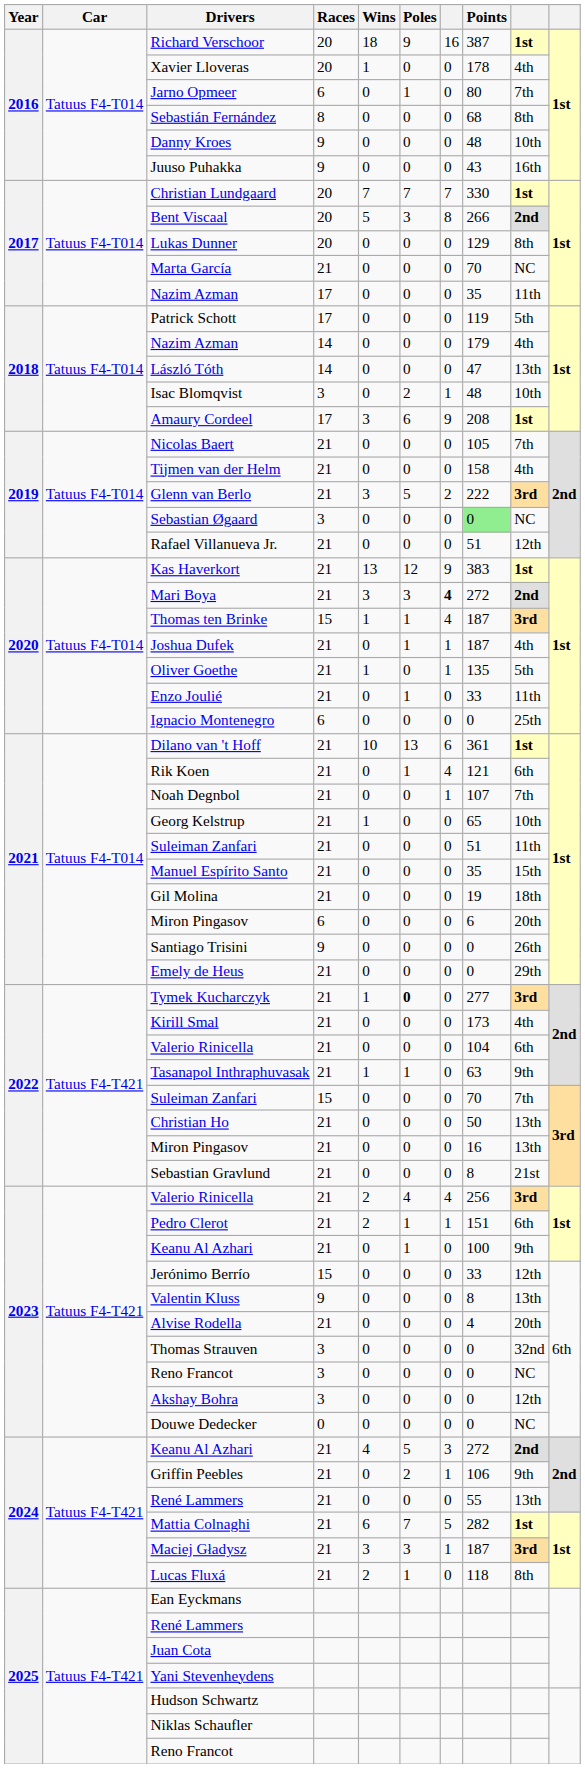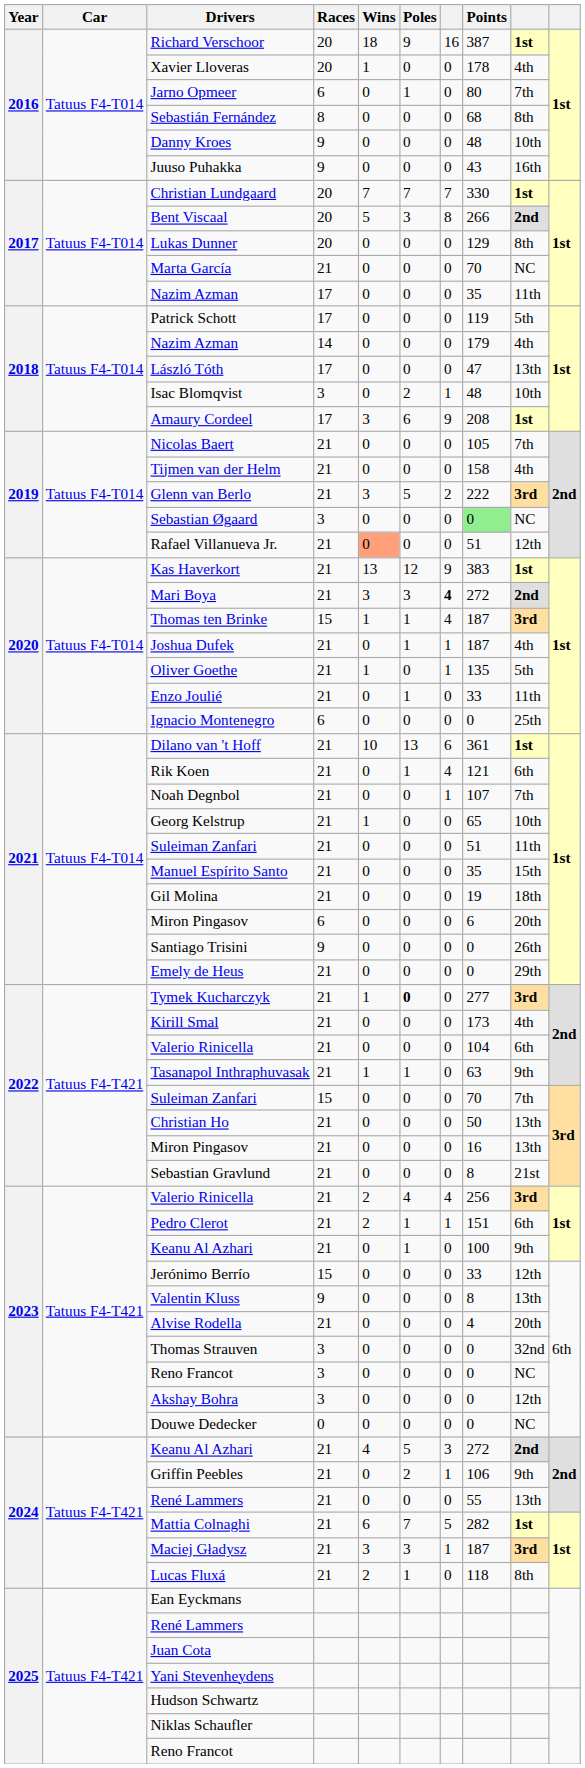 <table class="wikitable" style="font-size:85%">
 <tr>
 <th>Year</th>
 <th>Car</th>
 <th>Drivers</th>
 <th>Races</th>
 <th>Wins</th>
 <th>Poles</th>
 <th></th>
 <th>Points</th>
 <th></th>
 <th></th>
 </tr>
 <tr>
 <th rowspan=6><a href='#'>2016</a></th>
 <td rowspan=6><a href='#'>Tatuus F4-T014</a></td>
 <td> <a href='#'>Richard Verschoor</a></td>
 <td>20</td>
 <td>18</td>
 <td>9</td>
 <td>16</td>
 <td>387</td>
 <td style="background:#FFFFBF;"><strong>1st</strong></td>
 <td style="background:#FFFFBF;" rowspan=6><strong>1st</strong></td>
 </tr>
 <tr>
 <td> Xavier Lloveras</td>
 <td>20</td>
 <td>1</td>
 <td>0</td>
 <td>0</td>
 <td>178</td>
 <td>4th</td>
 </tr>
 <tr>
 <td> <a href='#'>Jarno Opmeer</a></td>
 <td>6</td>
 <td>0</td>
 <td>1</td>
 <td>0</td>
 <td>80</td>
 <td>7th</td>
 </tr>
 <tr>
 <td> <a href='#'>Sebastián Fernández</a></td>
 <td>8</td>
 <td>0</td>
 <td>0</td>
 <td>0</td>
 <td>68</td>
 <td>8th</td>
 </tr>
 <tr>
 <td> <a href='#'>Danny Kroes</a></td>
 <td>9</td>
 <td>0</td>
 <td>0</td>
 <td>0</td>
 <td>48</td>
 <td>10th</td>
 </tr>
 <tr>
 <td> Juuso Puhakka</td>
 <td>9</td>
 <td>0</td>
 <td>0</td>
 <td>0</td>
 <td>43</td>
 <td>16th</td>
 </tr>
 <tr>
 <th rowspan=5><a href='#'>2017</a></th>
 <td rowspan=5><a href='#'>Tatuus F4-T014</a></td>
 <td> <a href='#'>Christian Lundgaard</a></td>
 <td>20</td>
 <td>7</td>
 <td>7</td>
 <td>7</td>
 <td>330</td>
 <td style="background:#FFFFBF;"><strong>1st</strong></td>
 <td style="background:#FFFFBF;" rowspan=5><strong>1st</strong></td>
 </tr>
 <tr>
 <td> <a href='#'>Bent Viscaal</a></td>
 <td>20</td>
 <td>5</td>
 <td>3</td>
 <td>8</td>
 <td>266</td>
 <td style="background:#DFDFDF;"><strong>2nd</strong></td>
 </tr>
 <tr>
 <td> <a href='#'>Lukas Dunner</a></td>
 <td>20</td>
 <td>0</td>
 <td>0</td>
 <td>0</td>
 <td>129</td>
 <td>8th</td>
 </tr>
 <tr>
 <td> <a href='#'>Marta García</a></td>
 <td>21</td>
 <td>0</td>
 <td>0</td>
 <td>0</td>
 <td>70</td>
 <td>NC</td>
 </tr>
 <tr>
 <td> <a href='#'>Nazim Azman</a></td>
 <td>17</td>
 <td>0</td>
 <td>0</td>
 <td>0</td>
 <td>35</td>
 <td>11th</td>
 </tr>
 <tr>
 <th rowspan=5><a href='#'>2018</a></th>
 <td rowspan=5><a href='#'>Tatuus F4-T014</a></td>
 <td> Patrick Schott</td>
 <td>17</td>
 <td>0</td>
 <td>0</td>
 <td>0</td>
 <td>119</td>
 <td>5th</td>
 <td style="background:#FFFFBF;" rowspan=5><strong>1st</strong></td>
 </tr>
 <tr>
 <td> <a href='#'>Nazim Azman</a></td>
 <td>14</td>
 <td>0</td>
 <td>0</td>
 <td>0</td>
 <td>179</td>
 <td>4th</td>
 </tr>
 <tr>
 <td> <a href='#'>László Tóth</a></td>
-<td>14</td>
+<td>17</td>
 <td>0</td>
 <td>0</td>
 <td>0</td>
 <td>47</td>
 <td>13th</td>
 </tr>
 <tr>
 <td> Isac Blomqvist</td>
 <td>3</td>
 <td>0</td>
 <td>2</td>
 <td>1</td>
 <td>48</td>
 <td>10th</td>
 </tr>
 <tr>
 <td> <a href='#'>Amaury Cordeel</a></td>
 <td>17</td>
 <td>3</td>
 <td>6</td>
 <td>9</td>
 <td>208</td>
 <td style="background:#FFFFBF;"><strong>1st</strong></td>
 </tr>
 <tr>
 <th rowspan=5><a href='#'>2019</a></th>
 <td rowspan=5><a href='#'>Tatuus F4-T014</a></td>
 <td> <a href='#'>Nicolas Baert</a></td>
 <td>21</td>
 <td>0</td>
 <td>0</td>
 <td>0</td>
 <td>105</td>
 <td>7th</td>
 <td rowspan=5 style="background:#DFDFDF;"><strong>2nd</strong></td>
 </tr>
 <tr>
 <td> <a href='#'>Tijmen van der Helm</a></td>
 <td>21</td>
 <td>0</td>
 <td>0</td>
 <td>0</td>
 <td>158</td>
 <td>4th</td>
 </tr>
 <tr>
 <td> <a href='#'>Glenn van Berlo</a></td>
 <td>21</td>
 <td>3</td>
 <td>5</td>
 <td>2</td>
 <td>222</td>
 <td style="background:#FFDF9F;"><strong>3rd</strong></td>
 </tr>
 <tr>
 <td> <a href='#'>Sebastian Øgaard</a></td>
 <td>3</td>
 <td>0</td>
 <td>0</td>
 <td>0</td>
 <td style="background: lightgreen;">0</td>
 <td>NC</td>
 </tr>
 <tr>
 <td> Rafael Villanueva Jr.</td>
 <td>21</td>
-<td>0</td>
+<td style="background: lightsalmon;">0</td>
 <td>0</td>
 <td>0</td>
 <td>51</td>
 <td>12th</td>
 </tr>
 <tr>
 <th rowspan=7><a href='#'>2020</a></th>
 <td rowspan=7><a href='#'>Tatuus F4-T014</a></td>
 <td> <a href='#'>Kas Haverkort</a></td>
 <td>21</td>
 <td>13</td>
 <td>12</td>
 <td>9</td>
 <td>383</td>
 <td style="background:#FFFFBF;"><strong>1st</strong></td>
 <td style="background:#FFFFBF;" rowspan=7><strong>1st</strong></td>
 </tr>
 <tr>
 <td> <a href='#'>Mari Boya</a></td>
 <td>21</td>
 <td>3</td>
 <td>3</td>
 <td><strong>4</strong></td>
 <td>272</td>
 <td style="background:#DFDFDF;"><strong>2nd</strong></td>
 </tr>
 <tr>
 <td> <a href='#'>Thomas ten Brinke</a></td>
 <td>15</td>
 <td>1</td>
 <td>1</td>
 <td>4</td>
 <td>187</td>
 <td style="background:#FFDF9F;"><strong>3rd</strong></td>
 </tr>
 <tr>
 <td> <a href='#'>Joshua Dufek</a></td>
 <td>21</td>
 <td>0</td>
 <td>1</td>
 <td>1</td>
 <td>187</td>
 <td>4th</td>
 </tr>
 <tr>
 <td> <a href='#'>Oliver Goethe</a></td>
 <td>21</td>
 <td>1</td>
 <td>0</td>
 <td>1</td>
 <td>135</td>
 <td>5th</td>
 </tr>
 <tr>
 <td> <a href='#'>Enzo Joulié</a></td>
 <td>21</td>
 <td>0</td>
 <td>1</td>
 <td>0</td>
 <td>33</td>
 <td>11th</td>
 </tr>
 <tr>
 <td> <a href='#'>Ignacio Montenegro</a></td>
 <td>6</td>
 <td>0</td>
 <td>0</td>
 <td>0</td>
 <td>0</td>
 <td>25th</td>
 </tr>
 <tr>
 <th rowspan="10"><a href='#'>2021</a></th>
 <td rowspan="10"><a href='#'>Tatuus F4-T014</a></td>
 <td> <a href='#'>Dilano van 't Hoff</a></td>
 <td>21</td>
 <td>10</td>
 <td>13</td>
 <td>6</td>
 <td>361</td>
 <td style="background:#FFFFBF;"><strong>1st</strong></td>
 <td rowspan="10" style="background:#FFFFBF;"><strong>1st</strong></td>
 </tr>
 <tr>
 <td> Rik Koen</td>
 <td>21</td>
 <td>0</td>
 <td>1</td>
 <td>4</td>
 <td>121</td>
 <td>6th</td>
 </tr>
 <tr>
 <td> Noah Degnbol</td>
 <td>21</td>
 <td>0</td>
 <td>0</td>
 <td>1</td>
 <td>107</td>
 <td>7th</td>
 </tr>
 <tr>
 <td> Georg Kelstrup</td>
 <td>21</td>
 <td>1</td>
 <td>0</td>
 <td>0</td>
 <td>65</td>
 <td>10th</td>
 </tr>
 <tr>
 <td> <a href='#'>Suleiman Zanfari</a></td>
 <td>21</td>
 <td>0</td>
 <td>0</td>
 <td>0</td>
 <td>51</td>
 <td>11th</td>
 </tr>
 <tr>
 <td> <a href='#'>Manuel Espírito Santo</a></td>
 <td>21</td>
 <td>0</td>
 <td>0</td>
 <td>0</td>
 <td>35</td>
 <td>15th</td>
 </tr>
 <tr>
 <td> Gil Molina</td>
 <td>21</td>
 <td>0</td>
 <td>0</td>
 <td>0</td>
 <td>19</td>
 <td>18th</td>
 </tr>
 <tr>
 <td> Miron Pingasov</td>
 <td>6</td>
 <td>0</td>
 <td>0</td>
 <td>0</td>
 <td>6</td>
 <td>20th</td>
 </tr>
 <tr>
 <td> Santiago Trisini</td>
 <td>9</td>
 <td>0</td>
 <td>0</td>
 <td>0</td>
 <td>0</td>
 <td>26th</td>
 </tr>
 <tr>
 <td> <a href='#'>Emely de Heus</a></td>
 <td>21</td>
 <td>0</td>
 <td>0</td>
 <td>0</td>
 <td>0</td>
 <td>29th</td>
 </tr>
 <tr>
 <th rowspan="8"><a href='#'>2022</a></th>
 <td rowspan="8"><a href='#'>Tatuus F4-T421</a></td>
 <td> <a href='#'>Tymek Kucharczyk</a></td>
 <td>21</td>
 <td>1</td>
 <td><strong>0</strong></td>
 <td>0</td>
 <td>277</td>
 <td style="background:#FFDF9F;"><strong>3rd</strong></td>
 <td rowspan="4" style="background:#DFDFDF;"><strong>2nd</strong></td>
 </tr>
 <tr>
 <td> <a href='#'>Kirill Smal</a></td>
 <td>21</td>
 <td>0</td>
 <td>0</td>
 <td>0</td>
 <td>173</td>
 <td>4th</td>
 </tr>
 <tr>
 <td> <a href='#'>Valerio Rinicella</a></td>
 <td>21</td>
 <td>0</td>
 <td>0</td>
 <td>0</td>
 <td>104</td>
 <td>6th</td>
 </tr>
 <tr>
 <td> <a href='#'>Tasanapol Inthraphuvasak</a></td>
 <td>21</td>
 <td>1</td>
 <td>1</td>
 <td>0</td>
 <td>63</td>
 <td>9th</td>
 </tr>
 <tr>
 <td> <a href='#'>Suleiman Zanfari</a></td>
 <td>15</td>
 <td>0</td>
 <td>0</td>
 <td>0</td>
 <td>70</td>
 <td>7th</td>
 <td rowspan="4" style="background:#FFDF9F;"><strong>3rd</strong></td>
 </tr>
 <tr>
 <td> <a href='#'>Christian Ho</a></td>
 <td>21</td>
 <td>0</td>
 <td>0</td>
 <td>0</td>
 <td>50</td>
 <td>13th</td>
 </tr>
 <tr>
 <td> Miron Pingasov</td>
 <td>21</td>
 <td>0</td>
 <td>0</td>
 <td>0</td>
 <td>16</td>
 <td>13th</td>
 </tr>
 <tr>
 <td> Sebastian Gravlund</td>
 <td>21</td>
 <td>0</td>
 <td>0</td>
 <td>0</td>
 <td>8</td>
 <td>21st</td>
 </tr>
 <tr>
 <th rowspan="10"><a href='#'>2023</a></th>
 <td rowspan="10"><a href='#'>Tatuus F4-T421</a></td>
 <td> <a href='#'>Valerio Rinicella</a></td>
 <td>21</td>
 <td>2</td>
 <td>4</td>
 <td>4</td>
 <td>256</td>
 <td style="background:#FFDF9F;"><strong>3rd</strong></td>
 <td rowspan="3" style="background:#FFFFBF;"><strong>1st</strong></td>
 </tr>
 <tr>
 <td> <a href='#'>Pedro Clerot</a></td>
 <td>21</td>
 <td>2</td>
 <td>1</td>
 <td>1</td>
 <td>151</td>
 <td>6th</td>
 </tr>
 <tr>
 <td> <a href='#'>Keanu Al Azhari</a></td>
 <td>21</td>
 <td>0</td>
 <td>1</td>
 <td>0</td>
 <td>100</td>
 <td>9th</td>
 </tr>
 <tr>
 <td> Jerónimo Berrío</td>
 <td>15</td>
 <td>0</td>
 <td>0</td>
 <td>0</td>
 <td>33</td>
 <td>12th</td>
 <td rowspan="7">6th</td>
 </tr>
 <tr>
 <td> <a href='#'>Valentin Kluss</a></td>
 <td>9</td>
 <td>0</td>
 <td>0</td>
 <td>0</td>
 <td>8</td>
 <td>13th</td>
 </tr>
 <tr>
 <td> <a href='#'>Alvise Rodella</a></td>
 <td>21</td>
 <td>0</td>
 <td>0</td>
 <td>0</td>
 <td>4</td>
 <td>20th</td>
 </tr>
 <tr>
 <td> Thomas Strauven</td>
 <td>3</td>
 <td>0</td>
 <td>0</td>
 <td>0</td>
 <td>0</td>
 <td>32nd</td>
 </tr>
 <tr>
 <td> Reno Francot</td>
 <td>3</td>
 <td>0</td>
 <td>0</td>
 <td>0</td>
 <td>0</td>
 <td>NC</td>
 </tr>
 <tr>
 <td> <a href='#'>Akshay Bohra</a></td>
 <td>3</td>
 <td>0</td>
 <td>0</td>
 <td>0</td>
 <td>0</td>
 <td>12th</td>
 </tr>
 <tr>
 <td> Douwe Dedecker</td>
 <td>0</td>
 <td>0</td>
 <td>0</td>
 <td>0</td>
 <td>0</td>
 <td>NC</td>
 </tr>
 <tr>
 <th rowspan="6"><a href='#'>2024</a></th>
 <td rowspan="6"><a href='#'>Tatuus F4-T421</a></td>
 <td> <a href='#'>Keanu Al Azhari</a></td>
 <td>21</td>
 <td>4</td>
 <td>5</td>
 <td>3</td>
 <td>272</td>
 <td style="background:#DFDFDF;"><strong>2nd</strong></td>
 <td rowspan="3" style="background:#DFDFDF;"><strong>2nd</strong></td>
 </tr>
 <tr>
 <td> Griffin Peebles</td>
 <td>21</td>
 <td>0</td>
 <td>2</td>
 <td>1</td>
 <td>106</td>
 <td>9th</td>
 </tr>
 <tr>
 <td> <a href='#'>René Lammers</a></td>
 <td>21</td>
 <td>0</td>
 <td>0</td>
 <td>0</td>
 <td>55</td>
 <td>13th</td>
 </tr>
 <tr>
 <td> <a href='#'>Mattia Colnaghi</a></td>
 <td>21</td>
 <td>6</td>
 <td>7</td>
 <td>5</td>
 <td>282</td>
 <td style="background:#FFFFBF;"><strong>1st</strong></td>
 <td rowspan="3" style="background:#FFFFBF;"><strong>1st</strong></td>
 </tr>
 <tr>
 <td> <a href='#'>Maciej Gładysz</a></td>
 <td>21</td>
 <td>3</td>
 <td>3</td>
 <td>1</td>
 <td>187</td>
 <td style="background:#FFDF9F;"><strong>3rd</strong></td>
 </tr>
 <tr>
 <td> <a href='#'>Lucas Fluxá</a></td>
 <td>21</td>
 <td>2</td>
 <td>1</td>
 <td>0</td>
 <td>118</td>
 <td>8th</td>
 </tr>
 <tr>
 <th rowspan="7"><a href='#'>2025</a></th>
 <td rowspan="7"><a href='#'>Tatuus F4-T421</a></td>
 <td> Ean Eyckmans</td>
 <td></td>
 <td></td>
 <td></td>
 <td></td>
 <td></td>
 <td></td>
 <td rowspan="4"></td>
 </tr>
 <tr>
 <td> <a href='#'>René Lammers</a></td>
 <td></td>
 <td></td>
 <td></td>
 <td></td>
 <td></td>
 <td></td>
 </tr>
 <tr>
 <td> <a href='#'>Juan Cota</a></td>
 <td></td>
 <td></td>
 <td></td>
 <td></td>
 <td></td>
 <td></td>
 </tr>
 <tr>
 <td> <a href='#'>Yani Stevenheydens</a></td>
 <td></td>
 <td></td>
 <td></td>
 <td></td>
 <td></td>
 <td></td>
 </tr>
 <tr>
 <td> Hudson Schwartz</td>
 <td></td>
 <td></td>
 <td></td>
 <td></td>
 <td></td>
 <td></td>
 <td rowspan="3"></td>
 </tr>
 <tr>
 <td> Niklas Schaufler</td>
 <td></td>
 <td></td>
 <td></td>
 <td></td>
 <td></td>
 <td></td>
 </tr>
 <tr>
 <td> Reno Francot</td>
 <td></td>
 <td></td>
 <td></td>
 <td></td>
 <td></td>
 <td></td>
 </tr>
 </table>
